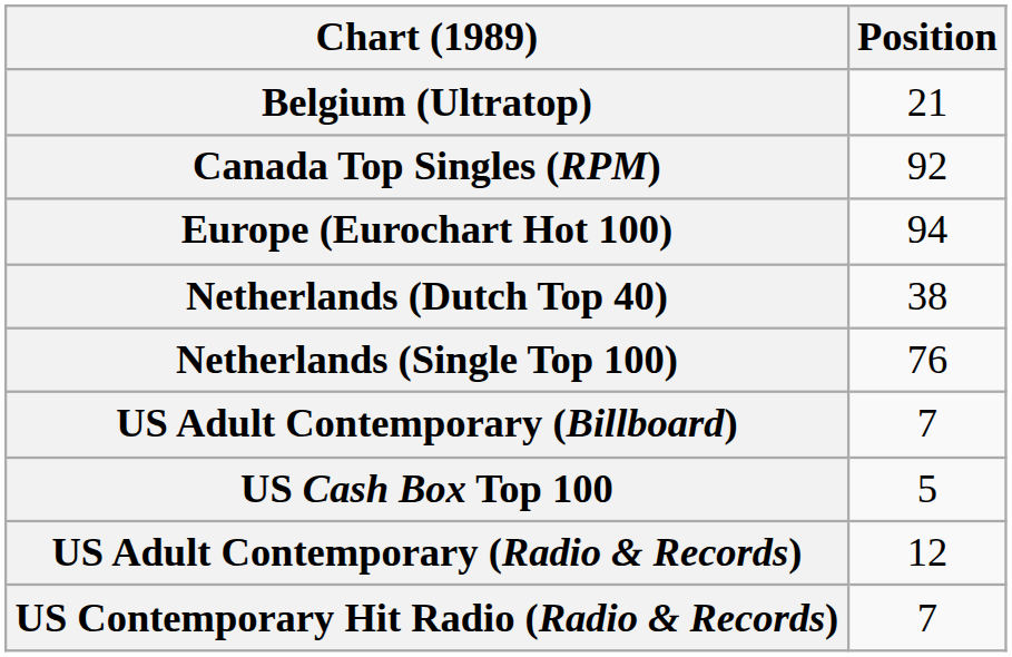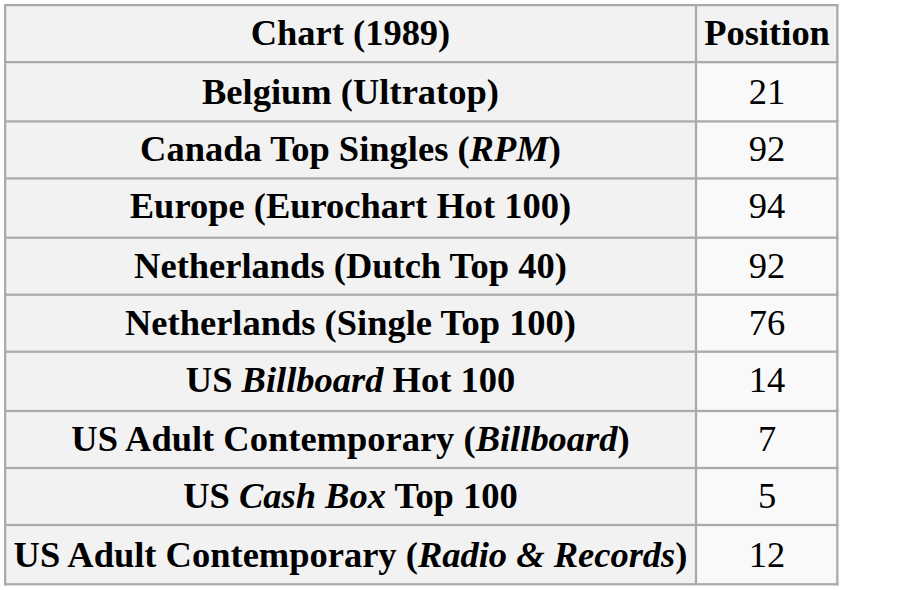 <table class="wikitable sortable plainrowheaders" style="text-align:center">
 <tr>
 <th>Chart (1989)</th>
 <th>Position</th>
 </tr>
 <tr>
 <th scope="row">Belgium (Ultratop)</th>
 <td>21</td>
 </tr>
 <tr>
 <th scope="row">Canada Top Singles (<em>RPM</em>)</th>
 <td>92</td>
 </tr>
 <tr>
 <th scope="row">Europe (Eurochart Hot 100)</th>
 <td>94</td>
 </tr>
 <tr>
 <th scope="row">Netherlands (Dutch Top 40)</th>
-<td>38</td>
+<td>92</td>
 </tr>
 <tr>
 <th scope="row">Netherlands (Single Top 100)</th>
 <td>76</td>
+</tr>
+<tr>
+<th scope="row">US <em>Billboard</em> Hot 100</th>
+<td>14</td>
 </tr>
 <tr>
 <th scope="row">US Adult Contemporary (<em>Billboard</em>)</th>
 <td>7</td>
 </tr>
 <tr>
 <th scope="row">US <em>Cash Box</em> Top 100</th>
 <td>5</td>
 </tr>
 <tr>
 <th scope="row">US Adult Contemporary (<em>Radio & Records</em>)</th>
 <td>12</td>
 </tr>
-<tr>
-<th scope="row">US Contemporary Hit Radio (<em>Radio & Records</em>)</th>
-<td>7</td>
-</tr>
 </table>
